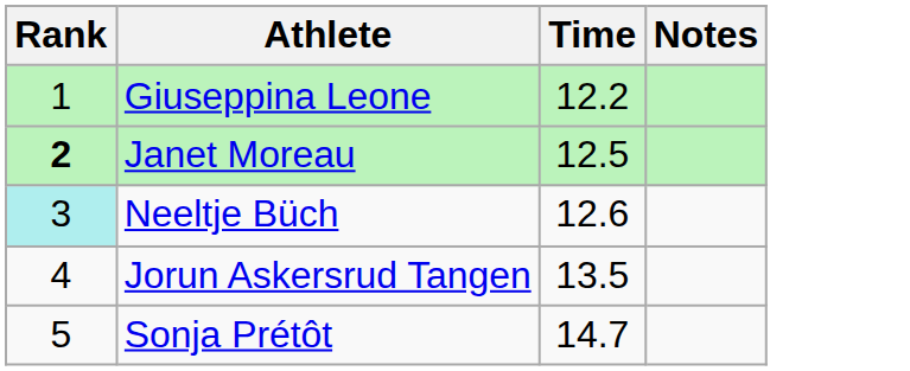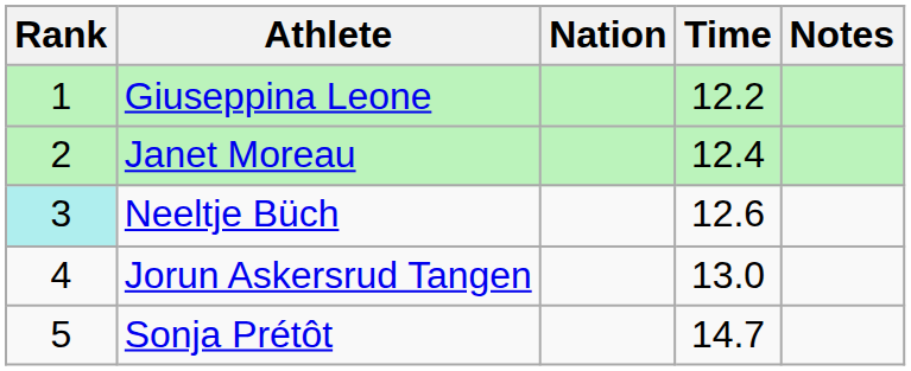 <table class="wikitable sortable" style="text-align:center">
 <tr>
 <th>Rank</th>
 <th>Athlete</th>
+<th>Nation</th>
 <th>Time</th>
 <th>Notes</th>
 </tr>
 <tr bgcolor=bbf3bb>
 <td>1</td>
 <td align="left"><a href='#'>Giuseppina Leone</a></td>
+<td align="left"></td>
 <td>12.2</td>
 <td></td>
 </tr>
 <tr bgcolor=bbf3bb>
-<td><strong>2</strong></td>
+<td>2</td>
 <td align="left"><a href='#'>Janet Moreau</a></td>
-<td>12.5</td>
+<td align="left"></td>
+<td>12.4</td>
 <td></td>
 </tr>
 <tr>
 <td style="background: paleturquoise;">3</td>
 <td align="left"><a href='#'>Neeltje Büch</a></td>
+<td align="left"></td>
 <td>12.6</td>
 <td></td>
 </tr>
 <tr>
 <td>4</td>
 <td align="left"><a href='#'>Jorun Askersrud Tangen</a></td>
-<td>13.5</td>
+<td align="left"></td>
+<td>13.0</td>
 <td></td>
 </tr>
 <tr>
 <td>5</td>
 <td align="left"><a href='#'>Sonja Prétôt</a></td>
+<td align="left"></td>
 <td>14.7</td>
 <td></td>
 </tr>
 </table>
